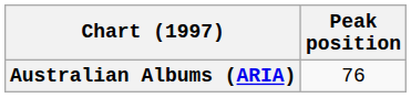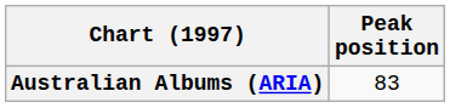 <table class="wikitable plainrowheaders" style="text-align:center">
 <tr>
 <th scope="col">Chart (1997)</th>
 <th scope="col">Peak<br>position</th>
 </tr>
 <tr>
 <th scope="row">Australian Albums (<a href='#'>ARIA</a>)</th>
-<td>76</td>
+<td>83</td>
 </tr>
 </table>
